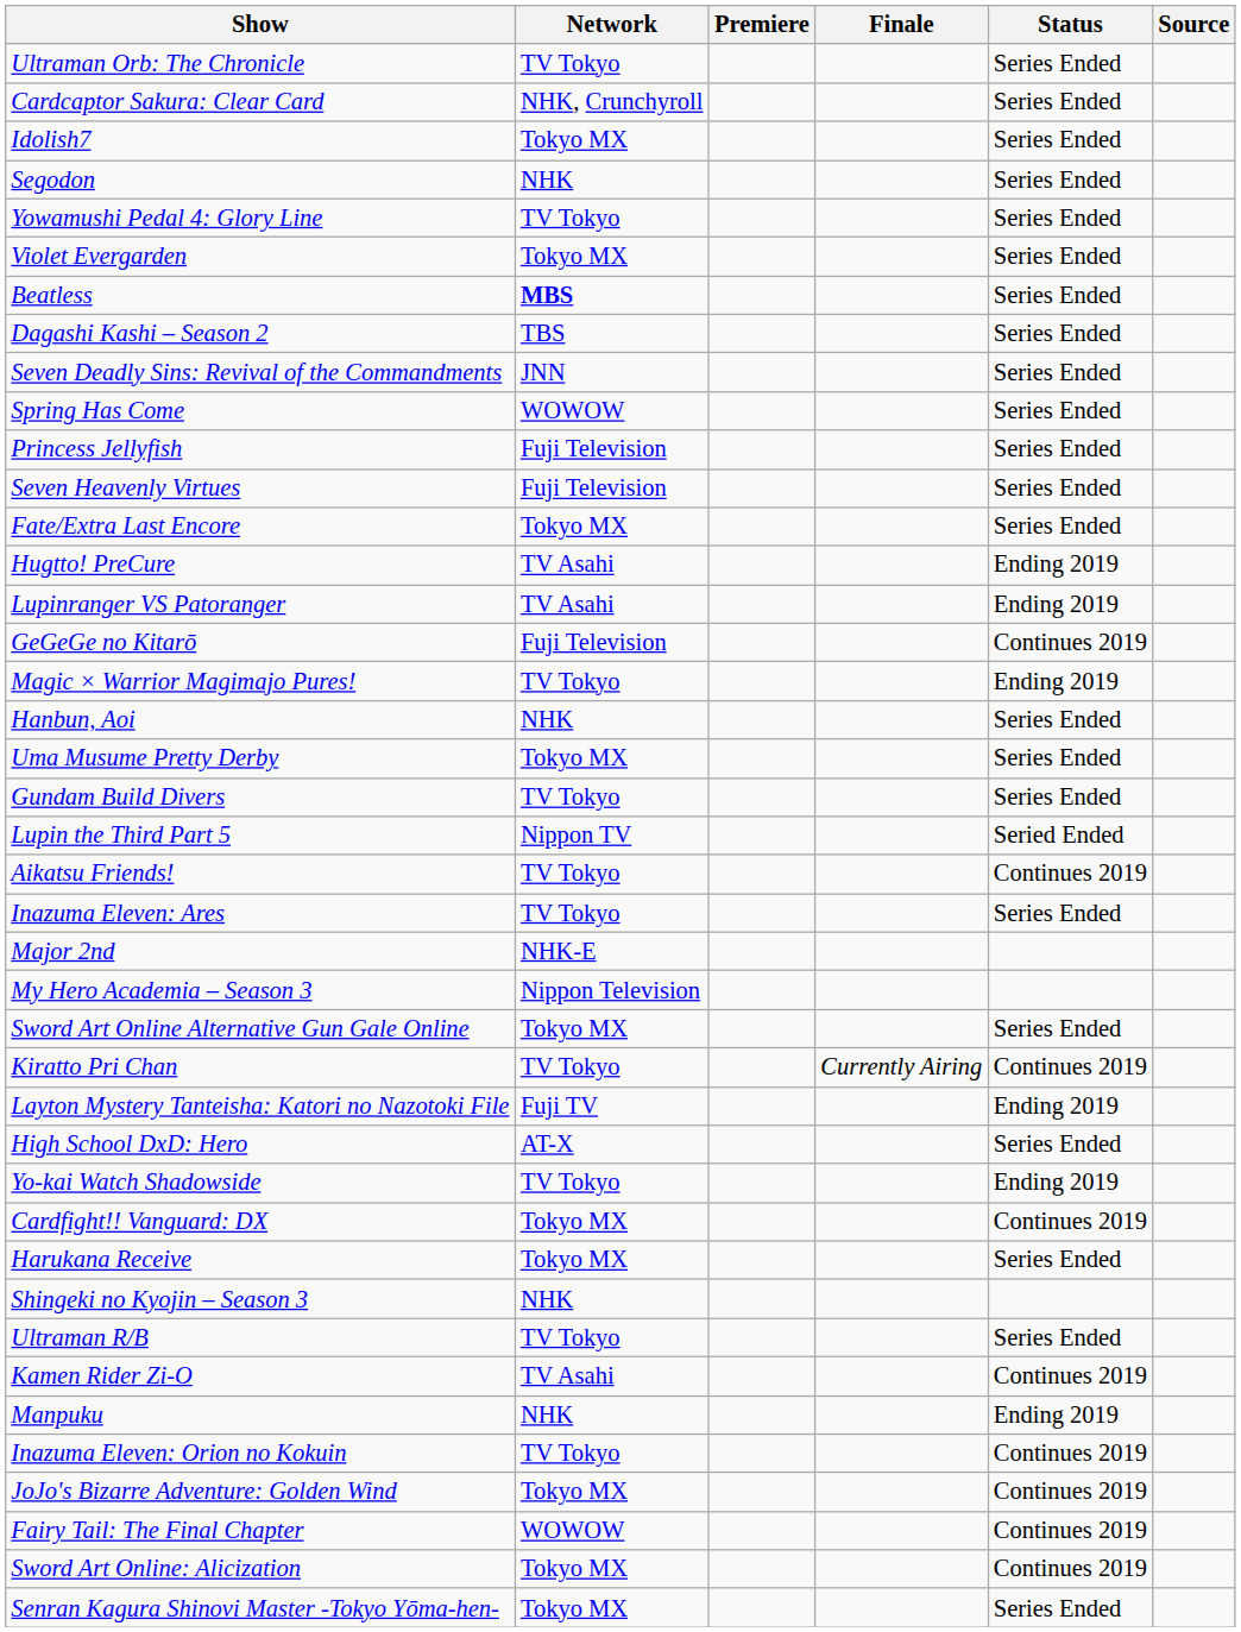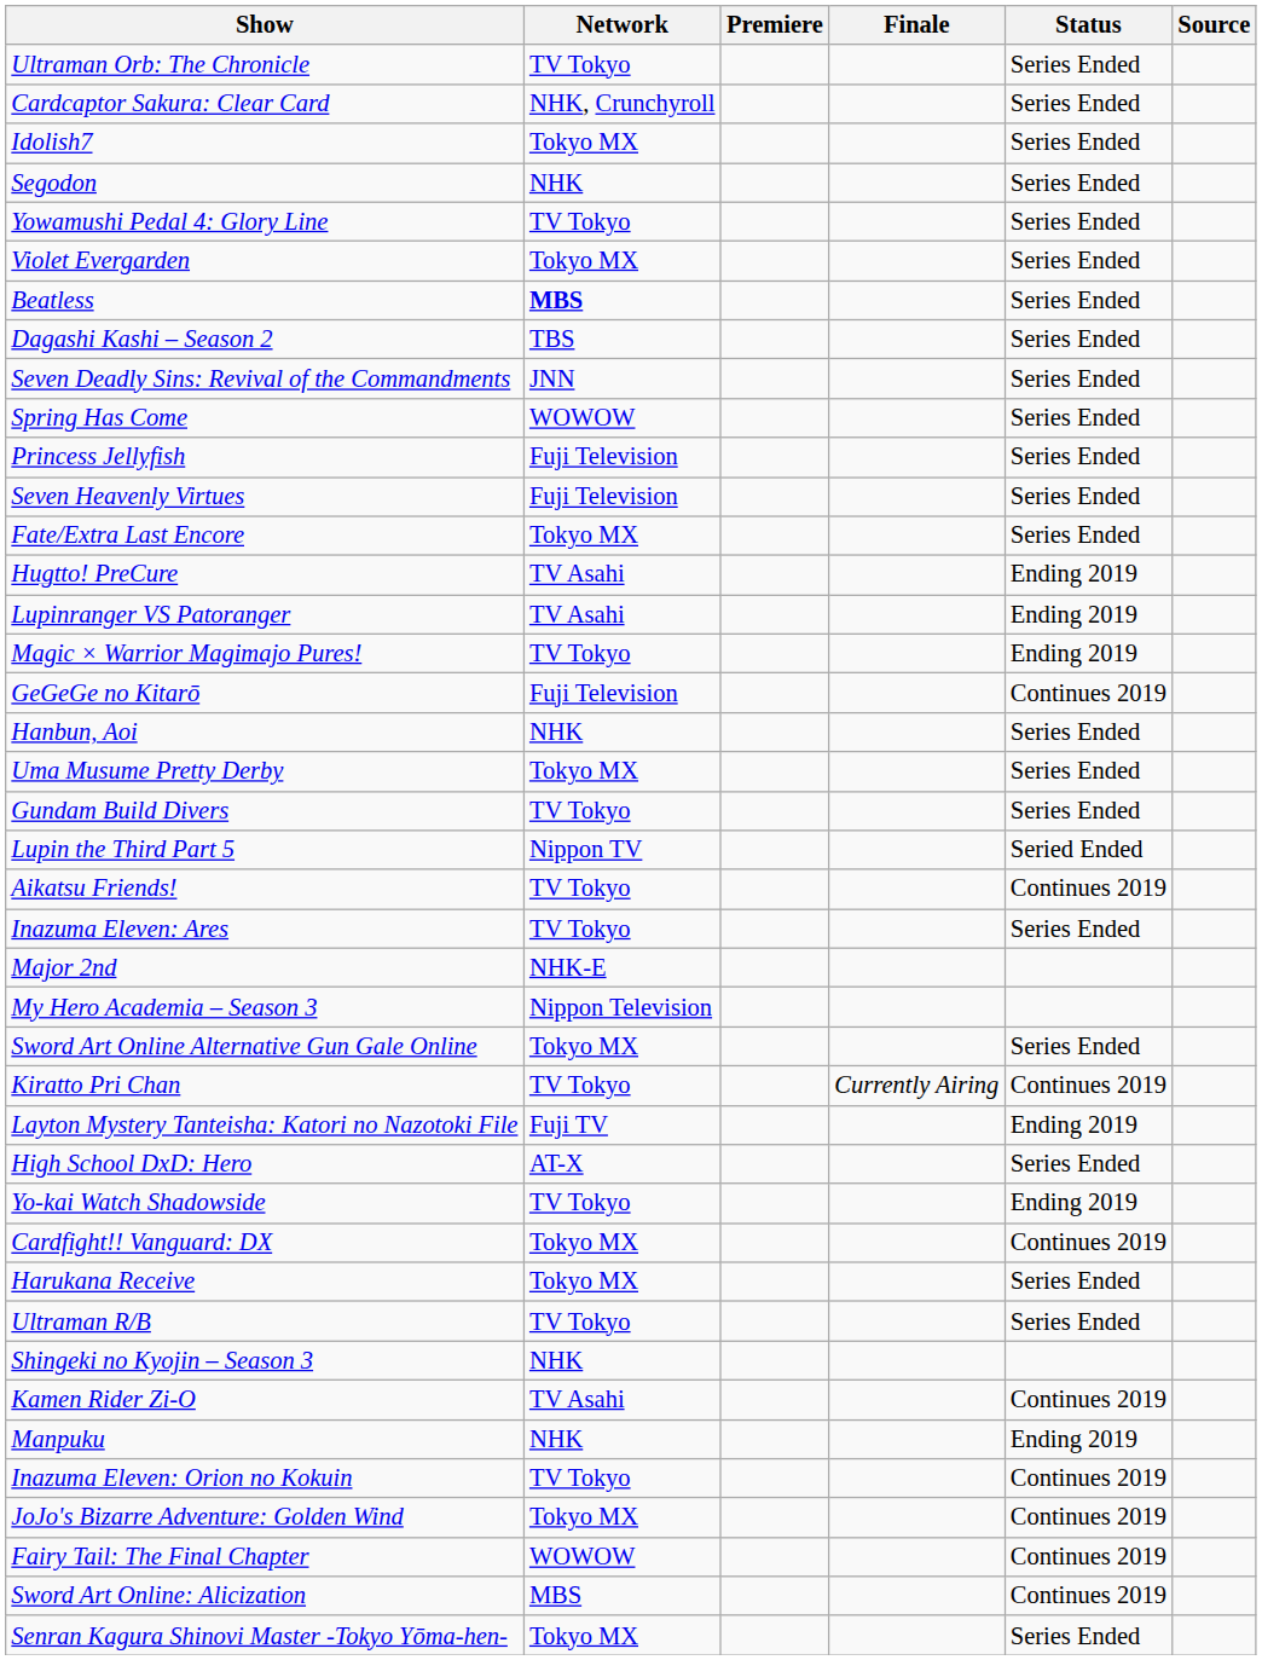 <table class="wikitable sortable">
 <tr>
 <th scope="col">Show</th>
 <th scope="col">Network</th>
 <th scope="col">Premiere</th>
 <th scope="col">Finale</th>
 <th scope="col">Status</th>
 <th class="unsortable" scope="col">Source</th>
 </tr>
 <tr>
 <td><em><a href='#'>Ultraman Orb: The Chronicle</a></em></td>
 <td><a href='#'>TV Tokyo</a></td>
 <td></td>
 <td></td>
 <td>Series Ended</td>
 <td></td>
 </tr>
 <tr>
 <td><em><a href='#'>Cardcaptor Sakura: Clear Card</a></em></td>
 <td><a href='#'>NHK</a>, <a href='#'>Crunchyroll</a></td>
 <td></td>
 <td></td>
 <td>Series Ended</td>
 <td></td>
 </tr>
 <tr>
 <td><em><a href='#'>Idolish7</a></em></td>
 <td><a href='#'>Tokyo MX</a></td>
 <td></td>
 <td></td>
 <td>Series Ended</td>
 <td></td>
 </tr>
 <tr>
 <td><em><a href='#'>Segodon</a></em></td>
 <td><a href='#'>NHK</a></td>
 <td></td>
 <td></td>
 <td>Series Ended</td>
 <td></td>
 </tr>
 <tr>
 <td><em><a href='#'>Yowamushi Pedal 4: Glory Line</a></em></td>
 <td><a href='#'>TV Tokyo</a></td>
 <td></td>
 <td></td>
 <td>Series Ended</td>
 <td></td>
 </tr>
 <tr>
 <td><em><a href='#'>Violet Evergarden</a></em></td>
 <td><a href='#'>Tokyo MX</a></td>
 <td></td>
 <td></td>
 <td>Series Ended</td>
 <td></td>
 </tr>
 <tr>
 <td><em><a href='#'>Beatless</a></em></td>
 <td><strong><a href='#'>MBS</a></strong></td>
 <td></td>
 <td></td>
 <td>Series Ended</td>
 <td></td>
 </tr>
 <tr>
 <td><em><a href='#'>Dagashi Kashi – Season 2</a></em></td>
 <td><a href='#'>TBS</a></td>
 <td></td>
 <td></td>
 <td>Series Ended</td>
 <td></td>
 </tr>
 <tr>
 <td><em><a href='#'>Seven Deadly Sins: Revival of the Commandments</a></em></td>
 <td><a href='#'>JNN</a></td>
 <td></td>
 <td></td>
 <td>Series Ended</td>
 <td></td>
 </tr>
 <tr>
 <td><em><a href='#'>Spring Has Come</a></em></td>
 <td><a href='#'>WOWOW</a></td>
 <td></td>
 <td></td>
 <td>Series Ended</td>
 <td></td>
 </tr>
 <tr>
 <td><em><a href='#'>Princess Jellyfish</a></em></td>
 <td><a href='#'>Fuji Television</a></td>
 <td></td>
 <td></td>
 <td>Series Ended</td>
 <td></td>
 </tr>
 <tr>
 <td><em><a href='#'>Seven Heavenly Virtues</a></em></td>
 <td><a href='#'>Fuji Television</a></td>
 <td></td>
 <td></td>
 <td>Series Ended</td>
 <td></td>
 </tr>
 <tr>
 <td><em><a href='#'>Fate/Extra Last Encore</a></em></td>
 <td><a href='#'>Tokyo MX</a></td>
 <td></td>
 <td></td>
 <td>Series Ended</td>
 <td></td>
 </tr>
 <tr>
 <td><em><a href='#'>Hugtto! PreCure</a></em></td>
 <td><a href='#'>TV Asahi</a></td>
 <td></td>
 <td></td>
 <td>Ending 2019</td>
 <td></td>
 </tr>
 <tr>
 <td><em><a href='#'>Lupinranger VS Patoranger</a></em></td>
 <td><a href='#'>TV Asahi</a></td>
 <td></td>
 <td></td>
 <td>Ending 2019</td>
 <td></td>
 </tr>
 <tr>
+<td><em><a href='#'>Magic × Warrior Magimajo Pures!</a></em></td>
+<td><a href='#'>TV Tokyo</a></td>
+<td></td>
+<td></td>
+<td>Ending 2019</td>
+<td></td>
+</tr>
+<tr>
 <td><em><a href='#'>GeGeGe no Kitarō</a></em></td>
 <td><a href='#'>Fuji Television</a></td>
 <td></td>
 <td></td>
 <td>Continues 2019</td>
-<td></td>
-</tr>
-<tr>
-<td><em><a href='#'>Magic × Warrior Magimajo Pures!</a></em></td>
-<td><a href='#'>TV Tokyo</a></td>
-<td></td>
-<td></td>
-<td>Ending 2019</td>
 <td></td>
 </tr>
 <tr>
 <td><em><a href='#'>Hanbun, Aoi</a></em></td>
 <td><a href='#'>NHK</a></td>
 <td></td>
 <td></td>
 <td>Series Ended</td>
 <td></td>
 </tr>
 <tr>
 <td><em><a href='#'>Uma Musume Pretty Derby</a></em></td>
 <td><a href='#'>Tokyo MX</a></td>
 <td></td>
 <td></td>
 <td>Series Ended</td>
 <td></td>
 </tr>
 <tr>
 <td><em><a href='#'>Gundam Build Divers</a></em></td>
 <td><a href='#'>TV Tokyo</a></td>
 <td></td>
 <td></td>
 <td>Series Ended</td>
 <td></td>
 </tr>
 <tr>
 <td><em><a href='#'>Lupin the Third Part 5</a></em></td>
 <td><a href='#'>Nippon TV</a></td>
 <td></td>
 <td></td>
 <td>Seried Ended</td>
 <td></td>
 </tr>
 <tr>
 <td><em><a href='#'>Aikatsu Friends!</a></em></td>
 <td><a href='#'>TV Tokyo</a></td>
 <td></td>
 <td></td>
 <td>Continues 2019</td>
 <td></td>
 </tr>
 <tr>
 <td><em><a href='#'>Inazuma Eleven: Ares</a></em></td>
 <td><a href='#'>TV Tokyo</a></td>
 <td></td>
 <td></td>
 <td>Series Ended</td>
 <td></td>
 </tr>
 <tr>
 <td><em><a href='#'>Major 2nd</a></em></td>
 <td><a href='#'>NHK-E</a></td>
 <td></td>
 <td></td>
 <td></td>
 <td></td>
 </tr>
 <tr>
 <td><em><a href='#'>My Hero Academia – Season 3</a></em></td>
 <td><a href='#'>Nippon Television</a></td>
 <td></td>
 <td></td>
 <td></td>
 <td></td>
 </tr>
 <tr>
 <td><em><a href='#'>Sword Art Online Alternative Gun Gale Online</a></em></td>
 <td><a href='#'>Tokyo MX</a></td>
 <td></td>
 <td></td>
 <td>Series Ended</td>
 <td></td>
 </tr>
 <tr>
 <td><em><a href='#'>Kiratto Pri Chan</a></em></td>
 <td><a href='#'>TV Tokyo</a></td>
 <td></td>
 <td><em>Currently Airing</em></td>
 <td>Continues 2019</td>
 <td></td>
 </tr>
 <tr>
 <td><em><a href='#'>Layton Mystery Tanteisha: Katori no Nazotoki File</a></em></td>
 <td><a href='#'>Fuji TV</a></td>
 <td></td>
 <td></td>
 <td>Ending 2019</td>
 <td></td>
 </tr>
 <tr>
 <td><em><a href='#'>High School DxD: Hero</a></em></td>
 <td><a href='#'>AT-X</a></td>
 <td></td>
 <td></td>
 <td>Series Ended</td>
 <td></td>
 </tr>
 <tr>
 <td><em><a href='#'>Yo-kai Watch Shadowside</a></em></td>
 <td><a href='#'>TV Tokyo</a></td>
 <td></td>
 <td></td>
 <td>Ending 2019</td>
 <td></td>
 </tr>
 <tr>
 <td><em><a href='#'>Cardfight!! Vanguard: DX</a></em></td>
 <td><a href='#'>Tokyo MX</a></td>
 <td></td>
 <td></td>
 <td>Continues 2019</td>
 <td></td>
 </tr>
 <tr>
 <td><em><a href='#'>Harukana Receive</a></em></td>
 <td><a href='#'>Tokyo MX</a></td>
 <td></td>
 <td></td>
 <td>Series Ended</td>
 <td></td>
 </tr>
 <tr>
+<td><em><a href='#'>Ultraman R/B</a></em></td>
+<td><a href='#'>TV Tokyo</a></td>
+<td></td>
+<td></td>
+<td>Series Ended</td>
+<td></td>
+</tr>
+<tr>
 <td><em><a href='#'>Shingeki no Kyojin – Season 3</a></em></td>
 <td><a href='#'>NHK</a></td>
 <td></td>
 <td></td>
 <td></td>
-<td></td>
-</tr>
-<tr>
-<td><em><a href='#'>Ultraman R/B</a></em></td>
-<td><a href='#'>TV Tokyo</a></td>
-<td></td>
-<td></td>
-<td>Series Ended</td>
 <td></td>
 </tr>
 <tr>
 <td><em><a href='#'>Kamen Rider Zi-O</a></em></td>
 <td><a href='#'>TV Asahi</a></td>
 <td></td>
 <td></td>
 <td>Continues 2019</td>
 <td></td>
 </tr>
 <tr>
 <td><em><a href='#'>Manpuku</a></em></td>
 <td><a href='#'>NHK</a></td>
 <td></td>
 <td></td>
 <td>Ending 2019</td>
 <td></td>
 </tr>
 <tr>
 <td><em><a href='#'>Inazuma Eleven: Orion no Kokuin</a></em></td>
 <td><a href='#'>TV Tokyo</a></td>
 <td></td>
 <td></td>
 <td>Continues 2019</td>
 <td></td>
 </tr>
 <tr>
 <td><em><a href='#'>JoJo's Bizarre Adventure: Golden Wind</a></em></td>
 <td><a href='#'>Tokyo MX</a></td>
 <td></td>
 <td></td>
 <td>Continues 2019</td>
 <td></td>
 </tr>
 <tr>
 <td><em><a href='#'>Fairy Tail: The Final Chapter</a></em></td>
 <td><a href='#'>WOWOW</a></td>
 <td></td>
 <td></td>
 <td>Continues 2019</td>
 <td></td>
 </tr>
 <tr>
 <td><em><a href='#'>Sword Art Online: Alicization</a></em></td>
-<td><a href='#'>Tokyo MX</a></td>
+<td><a href='#'>MBS</a></td>
 <td></td>
 <td></td>
 <td>Continues 2019</td>
 <td></td>
 </tr>
 <tr>
 <td><em><a href='#'>Senran Kagura Shinovi Master -Tokyo Yōma-hen-</a></em></td>
 <td><a href='#'>Tokyo MX</a></td>
 <td></td>
 <td></td>
 <td>Series Ended</td>
 <td></td>
 </tr>
 </table>
